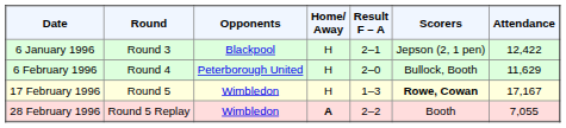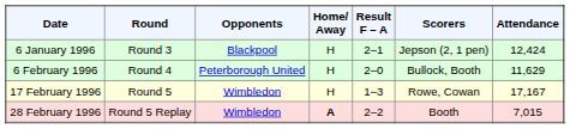 <table border="2" cellpadding="4" style="border-collapse:collapse; text-align:center; font-size:smaller;">
 <tr style="background:#f0f6ff;">
 <th><strong>Date</strong></th>
 <th><strong>Round</strong></th>
 <th><strong>Opponents</strong></th>
 <th><strong>Home/<br>Away</strong></th>
 <th><strong>Result<br>F – A</strong></th>
 <th><strong>Scorers</strong></th>
 <th><strong>Attendance</strong></th>
 </tr>
 <tr bgcolor="#ddffdd">
 <td>6 January 1996</td>
 <td>Round 3</td>
 <td><a href='#'>Blackpool</a></td>
 <td>H</td>
 <td>2–1</td>
 <td>Jepson (2, 1 pen)</td>
-<td>12,422</td>
+<td>12,424</td>
 </tr>
 <tr bgcolor="#ddffdd">
 <td>6 February 1996</td>
 <td>Round 4</td>
 <td><a href='#'>Peterborough United</a></td>
 <td>H</td>
 <td>2–0</td>
 <td>Bullock, Booth</td>
 <td>11,629</td>
 </tr>
 <tr bgcolor="#ffffdd">
 <td>17 February 1996</td>
 <td>Round 5</td>
 <td><a href='#'>Wimbledon</a></td>
 <td>H</td>
 <td>1–3</td>
-<td><strong>Rowe, Cowan</strong></td>
+<td>Rowe, Cowan</td>
 <td>17,167</td>
 </tr>
 <tr bgcolor="#ffdddd">
 <td>28 February 1996</td>
 <td>Round 5 Replay</td>
 <td><a href='#'>Wimbledon</a></td>
 <td><strong>A</strong></td>
 <td>2–2</td>
 <td>Booth</td>
-<td>7,055</td>
+<td>7,015</td>
 </tr>
 </table>
